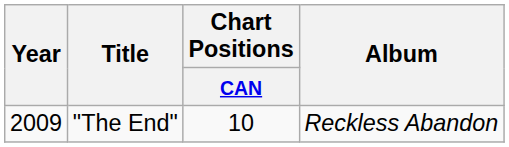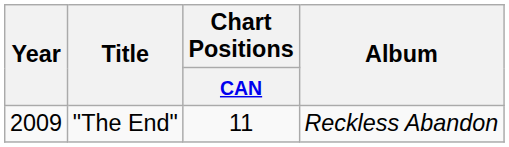 <table class="wikitable">
 <tr>
 <th rowspan="2">Year</th>
 <th rowspan="2">Title</th>
 <th colspan="1">Chart Positions</th>
 <th rowspan="2">Album</th>
 </tr>
 <tr>
 <th width="40"><small><a href='#'>CAN</a></small></th>
 </tr>
 <tr>
 <td rowspan="1">2009</td>
 <td>"The End"</td>
-<td align="center">10</td>
+<td align="center">11</td>
 <td align="left" rowspan="1"><em>Reckless Abandon</em></td>
 </tr>
 </table>
